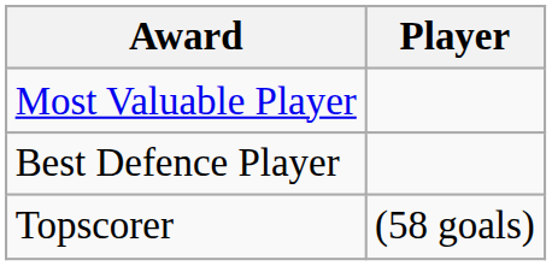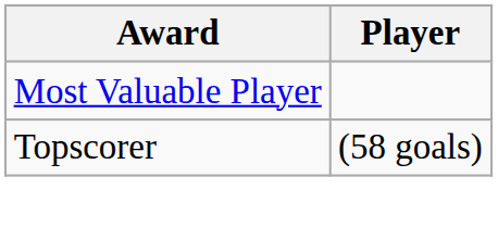 <table class="wikitable">
 <tr>
 <th>Award</th>
 <th>Player</th>
 </tr>
 <tr>
 <td><a href='#'>Most Valuable Player</a></td>
 <td></td>
 </tr>
 <tr>
-<td>Best Defence Player</td>
-<td></td>
-</tr>
-<tr>
 <td>Topscorer</td>
 <td> (58 goals)</td>
 </tr>
 </table>
